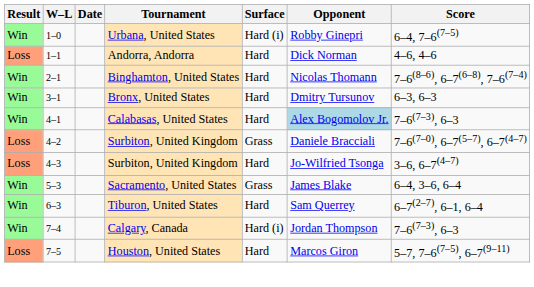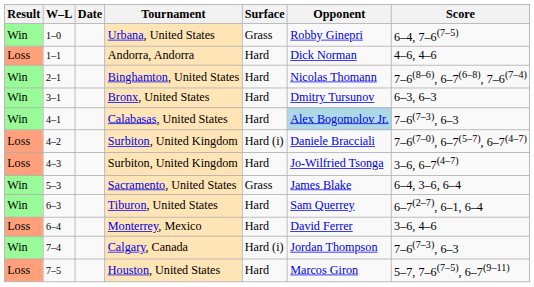 <table class="sortable wikitable">
 <tr>
 <th>Result</th>
 <th class=unsortable>W–L</th>
 <th>Date</th>
 <th>Tournament</th>
 <th>Surface</th>
 <th>Opponent</th>
 <th class=unsortable>Score</th>
 </tr>
 <tr>
 <td bgcolor=98fb98>Win</td>
 <td><small>1–0</small></td>
 <td></td>
 <td bgcolor=moccasin><a href='#'>Urbana</a>, United States</td>
-<td>Hard (i)</td>
+<td>Grass</td>
 <td> <a href='#'>Robby Ginepri</a></td>
 <td>6–4, 7–6<sup>(7–5)</sup></td>
 </tr>
 <tr>
 <td bgcolor=ffa07a>Loss</td>
 <td><small>1–1</small></td>
 <td></td>
 <td bgcolor=moccasin>Andorra, Andorra</td>
 <td>Hard</td>
 <td> <a href='#'>Dick Norman</a></td>
 <td>4–6, 4–6</td>
 </tr>
 <tr>
 <td bgcolor=98fb98>Win</td>
 <td><small>2–1</small></td>
 <td></td>
 <td bgcolor=moccasin><a href='#'>Binghamton</a>, United States</td>
 <td>Hard</td>
 <td> <a href='#'>Nicolas Thomann</a></td>
 <td>7–6<sup>(8–6)</sup>, 6–7<sup>(6–8)</sup>, 7–6<sup>(7–4)</sup></td>
 </tr>
 <tr>
 <td bgcolor=98fb98>Win</td>
 <td><small>3–1</small></td>
 <td></td>
 <td bgcolor=moccasin><a href='#'>Bronx</a>, United States</td>
 <td>Hard</td>
 <td> <a href='#'>Dmitry Tursunov</a></td>
 <td>6–3, 6–3</td>
 </tr>
 <tr>
 <td bgcolor=98fb98>Win</td>
 <td><small>4–1</small></td>
 <td></td>
 <td bgcolor=moccasin><a href='#'>Calabasas</a>, United States</td>
 <td>Hard</td>
 <td style="background: lightblue;"> <a href='#'>Alex Bogomolov Jr.</a></td>
 <td>7–6<sup>(7–3)</sup>, 6–3</td>
 </tr>
 <tr>
 <td bgcolor=ffa07a>Loss</td>
 <td><small>4–2</small></td>
 <td></td>
 <td bgcolor=moccasin><a href='#'>Surbiton</a>, United Kingdom</td>
-<td>Grass</td>
+<td>Hard (i)</td>
 <td> <a href='#'>Daniele Bracciali</a></td>
 <td>7–6<sup>(7–0)</sup>, 6–7<sup>(5–7)</sup>, 6–7<sup>(4–7)</sup></td>
 </tr>
 <tr>
 <td bgcolor=ffa07a>Loss</td>
 <td><small>4–3</small></td>
 <td></td>
 <td bgcolor=moccasin>Surbiton, United Kingdom</td>
 <td>Hard</td>
 <td> <a href='#'>Jo-Wilfried Tsonga</a></td>
 <td>3–6, 6–7<sup>(4–7)</sup></td>
 </tr>
 <tr>
 <td bgcolor=98fb98>Win</td>
 <td><small>5–3</small></td>
 <td><a href='#'></a></td>
 <td bgcolor=moccasin><a href='#'>Sacramento</a>, United States</td>
 <td>Grass</td>
 <td> <a href='#'>James Blake</a></td>
 <td>6–4, 3–6, 6–4</td>
 </tr>
 <tr>
 <td bgcolor=98fb98>Win</td>
 <td><small>6–3</small></td>
 <td><a href='#'></a></td>
 <td bgcolor=moccasin><a href='#'>Tiburon</a>, United States</td>
 <td>Hard</td>
 <td> <a href='#'>Sam Querrey</a></td>
 <td>6–7<sup>(2–7)</sup>, 6–1, 6–4</td>
 </tr>
 <tr>
+<td bgcolor=ffa07a>Loss</td>
+<td><small>6–4</small></td>
+<td><a href='#'></a></td>
+<td bgcolor=moccasin><a href='#'>Monterrey</a>, Mexico</td>
+<td>Hard</td>
+<td> <a href='#'>David Ferrer</a></td>
+<td>3–6, 4–6</td>
+</tr>
+<tr>
 <td bgcolor=98fb98>Win</td>
 <td><small>7–4</small></td>
 <td><a href='#'></a></td>
 <td bgcolor=moccasin><a href='#'>Calgary</a>, Canada</td>
 <td>Hard (i)</td>
 <td> <a href='#'>Jordan Thompson</a></td>
 <td>7–6<sup>(7–3)</sup>, 6–3</td>
 </tr>
 <tr>
 <td bgcolor=ffa07a>Loss</td>
 <td><small>7–5</small></td>
 <td><a href='#'></a></td>
 <td bgcolor=moccasin><a href='#'>Houston</a>, United States</td>
 <td>Hard</td>
 <td> <a href='#'>Marcos Giron</a></td>
 <td>5–7, 7–6<sup>(7–5)</sup>, 6–7<sup>(9–11)</sup></td>
 </tr>
 </table>
